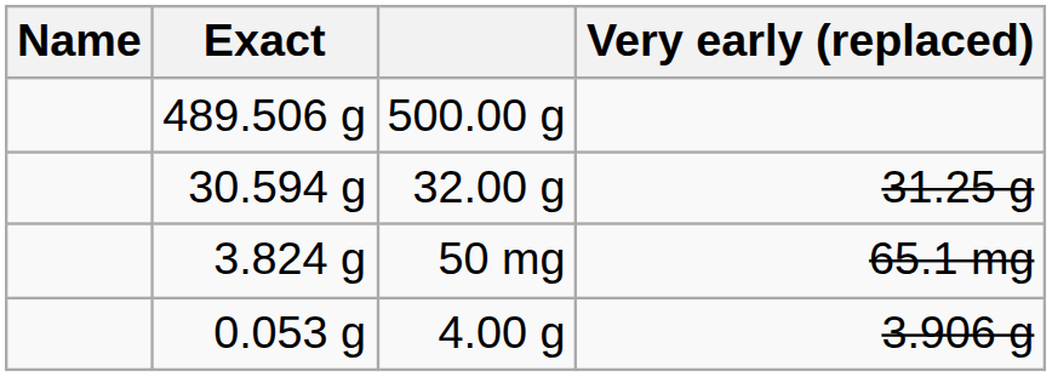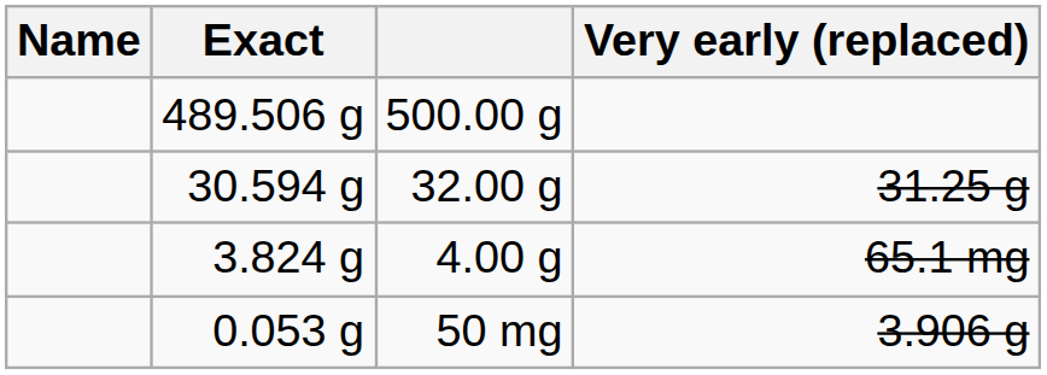 <table class="wikitable" align=left style="margin:0 1em 0 0">
 <tr>
 <th>Name</th>
 <th>Exact</th>
 <th></th>
 <th>Very early (replaced)</th>
 </tr>
 <tr align="right">
 <td></td>
 <td>489.506 g</td>
 <td>500.00 g</td>
 <td></td>
 </tr>
 <tr align="right">
 <td></td>
 <td>30.594 g</td>
 <td>32.00 g</td>
 <td><s>31.25 g</s></td>
 </tr>
 <tr align="right">
 <td></td>
 <td>3.824 g</td>
-<td>50 mg</td>
+<td>4.00 g</td>
 <td><s>65.1 mg</s></td>
 </tr>
 <tr align="right">
 <td></td>
 <td>0.053 g</td>
-<td>4.00 g</td>
+<td>50 mg</td>
 <td><s>3.906 g</s></td>
 </tr>
 </table>
